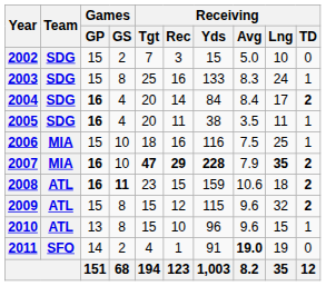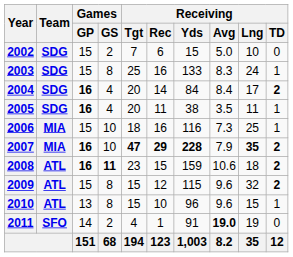 <table class="wikitable" style="text-align:center">
 <tr>
 <th rowspan="2">Year</th>
 <th rowspan="2">Team</th>
 <th colspan="2">Games</th>
 <th colspan="6">Receiving</th>
 </tr>
 <tr>
 <th>GP</th>
 <th>GS</th>
 <th>Tgt</th>
 <th>Rec</th>
 <th>Yds</th>
 <th>Avg</th>
 <th>Lng</th>
 <th>TD</th>
 </tr>
 <tr>
 <th><a href='#'>2002</a></th>
 <th><a href='#'>SDG</a></th>
 <td>15</td>
 <td>2</td>
 <td>7</td>
-<td>3</td>
+<td>6</td>
 <td>15</td>
 <td>5.0</td>
 <td>10</td>
 <td>0</td>
 </tr>
 <tr>
 <th><a href='#'>2003</a></th>
 <th><a href='#'>SDG</a></th>
 <td>15</td>
 <td>8</td>
 <td>25</td>
 <td>16</td>
 <td>133</td>
 <td>8.3</td>
 <td>24</td>
 <td>1</td>
 </tr>
 <tr>
 <th><a href='#'>2004</a></th>
 <th><a href='#'>SDG</a></th>
 <td><strong>16</strong></td>
 <td>4</td>
 <td>20</td>
 <td>14</td>
 <td>84</td>
 <td>8.4</td>
 <td>17</td>
 <td><strong>2</strong></td>
 </tr>
 <tr>
 <th><a href='#'>2005</a></th>
 <th><a href='#'>SDG</a></th>
 <td><strong>16</strong></td>
 <td>4</td>
 <td>20</td>
 <td>11</td>
 <td>38</td>
 <td>3.5</td>
 <td>11</td>
 <td>1</td>
 </tr>
 <tr>
 <th><a href='#'>2006</a></th>
 <th><a href='#'>MIA</a></th>
 <td>15</td>
 <td>10</td>
 <td>18</td>
 <td>16</td>
 <td>116</td>
-<td>7.5</td>
+<td>7.3</td>
 <td>25</td>
 <td>1</td>
 </tr>
 <tr>
 <th><a href='#'>2007</a></th>
 <th><a href='#'>MIA</a></th>
 <td><strong>16</strong></td>
 <td>10</td>
 <td><strong>47</strong></td>
 <td><strong>29</strong></td>
 <td><strong>228</strong></td>
 <td>7.9</td>
 <td><strong>35</strong></td>
 <td><strong>2</strong></td>
 </tr>
 <tr>
 <th><a href='#'>2008</a></th>
 <th><a href='#'>ATL</a></th>
 <td><strong>16</strong></td>
 <td><strong>11</strong></td>
 <td>23</td>
 <td>15</td>
 <td>159</td>
 <td>10.6</td>
 <td>18</td>
 <td><strong>2</strong></td>
 </tr>
 <tr>
 <th><a href='#'>2009</a></th>
 <th><a href='#'>ATL</a></th>
 <td>15</td>
 <td>8</td>
 <td>15</td>
 <td>12</td>
 <td>115</td>
 <td>9.6</td>
 <td>32</td>
 <td><strong>2</strong></td>
 </tr>
 <tr>
 <th><a href='#'>2010</a></th>
 <th><a href='#'>ATL</a></th>
 <td>13</td>
 <td>8</td>
 <td>15</td>
 <td>10</td>
 <td>96</td>
 <td>9.6</td>
 <td>15</td>
 <td>1</td>
 </tr>
 <tr>
 <th><a href='#'>2011</a></th>
 <th><a href='#'>SFO</a></th>
 <td>14</td>
 <td>2</td>
 <td>4</td>
 <td>1</td>
 <td>91</td>
 <td><strong>19.0</strong></td>
 <td>19</td>
 <td>0</td>
 </tr>
 <tr>
 <th colspan="2"></th>
 <th>151</th>
 <th>68</th>
 <th>194</th>
 <th>123</th>
 <th>1,003</th>
 <th>8.2</th>
 <th>35</th>
 <th>12</th>
 </tr>
 </table>
